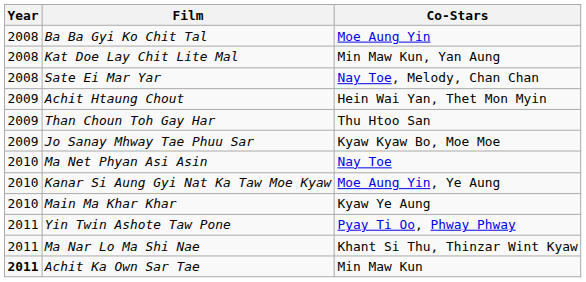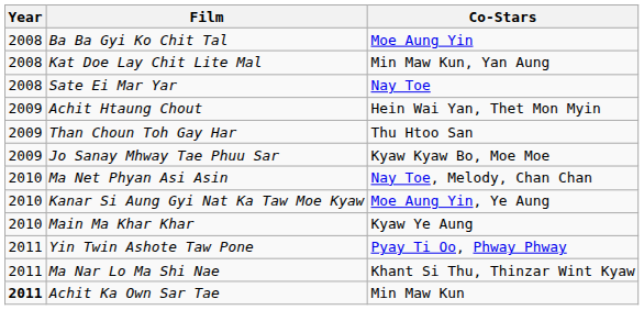 <table class="wikitable sortable">
 <tr>
 <th>Year</th>
 <th>Film</th>
 <th>Co-Stars</th>
 </tr>
 <tr>
 <td>2008</td>
 <td><em>Ba Ba Gyi Ko Chit Tal</em></td>
 <td><a href='#'>Moe Aung Yin</a></td>
 </tr>
 <tr>
 <td>2008</td>
 <td><em>Kat Doe Lay Chit Lite Mal</em></td>
 <td>Min Maw Kun, Yan Aung</td>
 </tr>
 <tr>
 <td>2008</td>
 <td><em>Sate Ei Mar Yar</em></td>
-<td><a href='#'>Nay Toe</a>, Melody, Chan Chan</td>
+<td><a href='#'>Nay Toe</a></td>
 </tr>
 <tr>
 <td>2009</td>
 <td><em>Achit Htaung Chout</em></td>
 <td>Hein Wai Yan, Thet Mon Myin</td>
 </tr>
 <tr>
 <td>2009</td>
 <td><em>Than Choun Toh Gay Har</em></td>
 <td>Thu Htoo San</td>
 </tr>
 <tr>
 <td>2009</td>
 <td><em>Jo Sanay Mhway Tae Phuu Sar</em></td>
 <td>Kyaw Kyaw Bo, Moe Moe</td>
 </tr>
 <tr>
 <td>2010</td>
 <td><em>Ma Net Phyan Asi Asin</em></td>
-<td><a href='#'>Nay Toe</a></td>
+<td><a href='#'>Nay Toe</a>, Melody, Chan Chan</td>
 </tr>
 <tr>
 <td>2010</td>
 <td><em>Kanar Si Aung Gyi Nat Ka Taw Moe Kyaw</em></td>
 <td><a href='#'>Moe Aung Yin</a>, Ye Aung</td>
 </tr>
 <tr>
 <td>2010</td>
 <td><em>Main Ma Khar Khar</em></td>
 <td>Kyaw Ye Aung</td>
 </tr>
 <tr>
 <td>2011</td>
 <td><em>Yin Twin Ashote Taw Pone</em></td>
 <td><a href='#'>Pyay Ti Oo</a>, <a href='#'>Phway Phway</a></td>
 </tr>
 <tr>
 <td>2011</td>
 <td><em>Ma Nar Lo Ma Shi Nae</em></td>
 <td>Khant Si Thu, Thinzar Wint Kyaw</td>
 </tr>
 <tr>
 <td><strong>2011</strong></td>
 <td><em>Achit Ka Own Sar Tae</em></td>
 <td>Min Maw Kun</td>
 </tr>
 </table>
